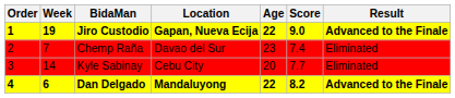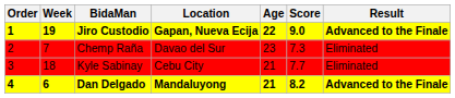 <table class="wikitable sortable">
 <tr>
 <th>Order</th>
 <th>Week</th>
 <th>BidaMan</th>
 <th>Location</th>
 <th>Age</th>
 <th>Score</th>
 <th>Result</th>
 </tr>
 <tr>
 <td style="background-color:#FFFF00"><strong>1</strong></td>
 <td style="background-color:#FFFF00"><strong>19</strong></td>
 <td style="background-color:#FFFF00"><strong>Jiro Custodio</strong></td>
 <td style="background-color:#FFFF00"><strong>Gapan, Nueva Ecija</strong></td>
 <td style="background-color:#FFFF00"><strong>22</strong></td>
 <td style="background-color:#FFFF00"><strong>9.0</strong></td>
 <td style="background-color:#FFFF00"><strong>Advanced to the Finale</strong></td>
 </tr>
 <tr>
 <td style="background-color:#FF0000">2</td>
 <td style="background-color:#FF0000">7</td>
 <td style="background-color:#FF0000">Chemp Raña</td>
 <td style="background-color:#FF0000">Davao del Sur</td>
 <td style="background-color:#FF0000">23</td>
-<td style="background-color:#FF0000">7.4</td>
+<td style="background-color:#FF0000">7.3</td>
 <td style="background-color:#FF0000">Eliminated</td>
 </tr>
 <tr>
 <td style="background-color:#FF0000">3</td>
-<td style="background-color:#FF0000">14</td>
+<td style="background-color:#FF0000">18</td>
 <td style="background-color:#FF0000">Kyle Sabinay</td>
 <td style="background-color:#FF0000">Cebu City</td>
-<td style="background-color:#FF0000">20</td>
+<td style="background-color:#FF0000">21</td>
 <td style="background-color:#FF0000">7.7</td>
 <td style="background-color:#FF0000">Eliminated</td>
 </tr>
 <tr>
 <td style="background-color:#FFFF00"><strong>4</strong></td>
 <td style="background-color:#FFFF00"><strong>6</strong></td>
 <td style="background-color:#FFFF00"><strong>Dan Delgado</strong></td>
 <td style="background-color:#FFFF00"><strong>Mandaluyong</strong></td>
-<td style="background-color:#FFFF00"><strong>22</strong></td>
+<td style="background-color:#FFFF00"><strong>21</strong></td>
 <td style="background-color:#FFFF00"><strong>8.2</strong></td>
 <td style="background-color:#FFFF00"><strong>Advanced to the Finale</strong></td>
 </tr>
 </table>
